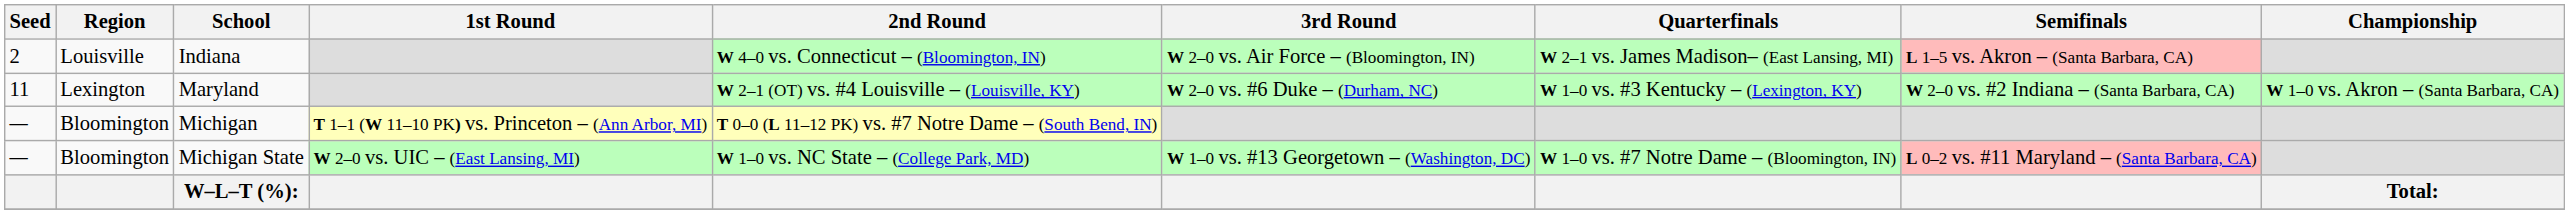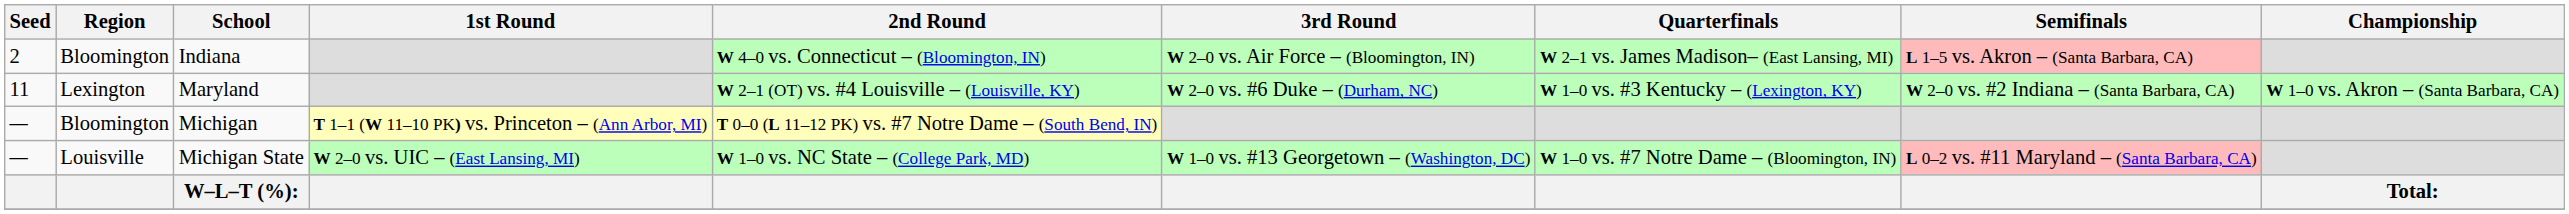 <table class="sortable wikitable" style="white-space:nowrap; font-size:90%;">
 <tr>
 <th>Seed</th>
 <th>Region</th>
 <th>School</th>
 <th>1st Round</th>
 <th>2nd Round</th>
 <th>3rd Round</th>
 <th>Quarterfinals</th>
 <th>Semifinals</th>
 <th>Championship</th>
 </tr>
 <tr>
 <td>2</td>
-<td>Louisville</td>
+<td>Bloomington</td>
 <td>Indiana</td>
 <td bgcolor=#ddd></td>
 <td style="background:#bfb;"><small> <strong>W</strong> 4–0 </small> vs. Connecticut – <small>(<a href='#'>Bloomington, IN</a>)</small></td>
 <td style="background:#bfb;"><small> <strong>W</strong> 2–0 </small> vs. Air Force – <small>(Bloomington, IN)</small></td>
 <td style="background:#bfb;"><small> <strong>W</strong> 2–1 </small> vs. James Madison– <small>(East Lansing, MI)</small></td>
 <td style="background:#fbb;"><small> <strong>L</strong> 1–5 </small> vs. Akron – <small>(Santa Barbara, CA)</small></td>
 <td bgcolor=#ddd></td>
 </tr>
 <tr>
 <td>11</td>
 <td>Lexington</td>
 <td>Maryland</td>
 <td bgcolor=#ddd></td>
 <td style="background:#bfb;"><small> <strong>W</strong> 2–1 (OT) </small> vs. #4 Louisville – <small>(<a href='#'>Louisville, KY</a>)</small></td>
 <td style="background:#bfb;"><small> <strong>W</strong> 2–0 </small> vs. #6 Duke – <small>(<a href='#'>Durham, NC</a>)</small></td>
 <td style="background:#bfb;"><small> <strong>W</strong> 1–0 </small> vs. #3 Kentucky – <small>(<a href='#'>Lexington, KY</a>)</small></td>
 <td style="background:#bfb;"><small> <strong>W</strong> 2–0 </small> vs. #2 Indiana – <small>(Santa Barbara, CA)</small></td>
 <td style="background:#bfb;"><small> <strong>W</strong> 1–0 </small> vs. Akron – <small>(Santa Barbara, CA)</small></td>
 </tr>
 <tr>
 <td><em>—</em></td>
 <td>Bloomington</td>
 <td>Michigan</td>
 <td style="background:#ffb;"><small> <strong>T</strong> 1–1 (<strong>W</strong> 11–10 PK<strong>)</strong> </small> vs. Princeton – <small>(<a href='#'>Ann Arbor, MI</a>)</small></td>
 <td style="background:#ffb;"><small> <strong>T</strong> 0–0 (<strong>L</strong> 11–12 PK) </small> vs. #7 Notre Dame – <small>(<a href='#'>South Bend, IN</a>)</small></td>
 <td bgcolor=#ddd></td>
 <td bgcolor=#ddd></td>
 <td bgcolor=#ddd></td>
 <td bgcolor=#ddd></td>
 </tr>
 <tr>
 <td><em>—</em></td>
-<td>Bloomington</td>
+<td>Louisville</td>
 <td>Michigan State</td>
 <td style="background:#bfb;"><small> <strong>W</strong> 2–0 </small> vs. UIC – <small>(<a href='#'>East Lansing, MI</a>)</small></td>
 <td style="background:#bfb;"><small> <strong>W</strong> 1–0 </small> vs. NC State – <small>(<a href='#'>College Park, MD</a>)</small></td>
 <td style="background:#bfb;"><small> <strong>W</strong> 1–0 </small> vs. #13 Georgetown – <small>(<a href='#'>Washington, DC</a>)</small></td>
 <td style="background:#bfb;"><small> <strong>W</strong> 1–0 </small> vs. #7 Notre Dame – <small>(Bloomington, IN)</small></td>
 <td style="background:#fbb;"><small> <strong>L</strong> 0–2 </small> vs. #11 Maryland – <small>(<a href='#'>Santa Barbara, CA</a>)</small></td>
 <td bgcolor=#ddd></td>
 </tr>
 <tr>
 <th></th>
 <th></th>
 <th>W–L–T (%):</th>
 <th></th>
 <th></th>
 <th></th>
 <th></th>
 <th></th>
 <th> Total: </th>
 </tr>
 <tr>
 </tr>
 </table>
